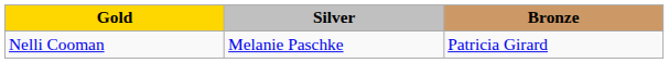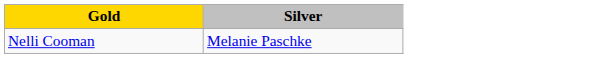 <table class="wikitable" style="text-align:left">
 <tr align="center">
 <td width=200 bgcolor=gold><strong>Gold</strong></td>
 <td width=200 bgcolor=silver><strong>Silver</strong></td>
-<td width=200 bgcolor=CC9966><strong>Bronze</strong></td>
 </tr>
 <tr>
 <td><a href='#'>Nelli Cooman</a><br><em></em></td>
 <td><a href='#'>Melanie Paschke</a><br><em></em></td>
-<td><a href='#'>Patricia Girard</a><br><em></em></td>
 </tr>
 </table>
